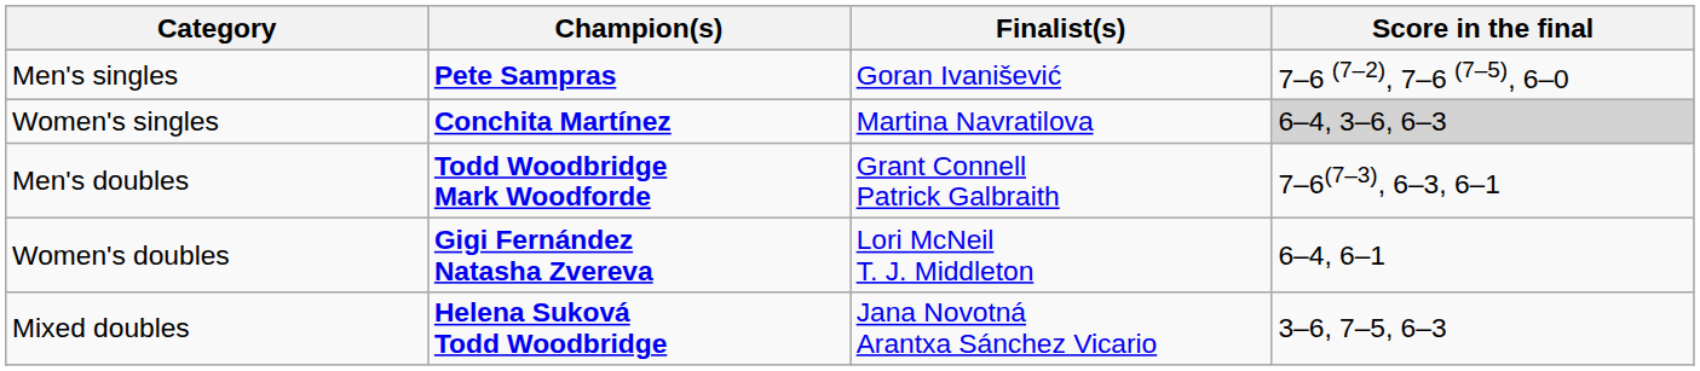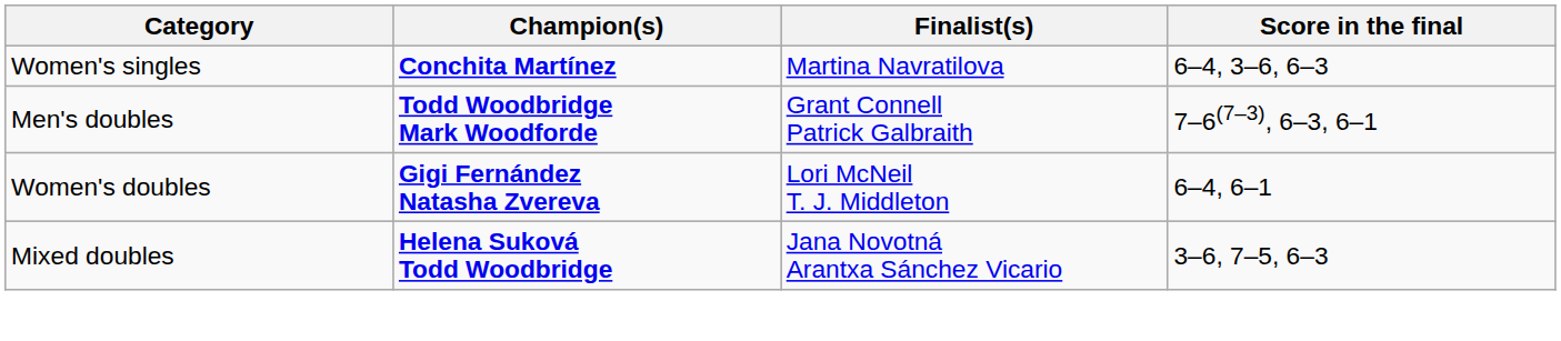 <table class="wikitable" style="font-size:90%;" width=100%>
 <tr>
 <th width=25%>Category</th>
 <th width=25%>Champion(s)</th>
 <th width=25%>Finalist(s)</th>
 <th ! width=25%>Score in the final</th>
 </tr>
 <tr>
-<td>Men's singles</td>
-<td> <strong><a href='#'>Pete Sampras</a> </strong></td>
-<td> <a href='#'>Goran Ivanišević</a></td>
-<td>7–6 <sup>(7–2)</sup>, 7–6 <sup>(7–5)</sup>, 6–0</td>
-</tr>
-<tr>
 <td>Women's singles</td>
 <td> <strong><a href='#'>Conchita Martínez</a> </strong></td>
 <td> <a href='#'>Martina Navratilova</a></td>
-<td style="background: lightgrey;">6–4, 3–6, 6–3</td>
+<td>6–4, 3–6, 6–3</td>
 </tr>
 <tr>
 <td>Men's doubles</td>
 <td> <strong><a href='#'>Todd Woodbridge</a><br> <a href='#'>Mark Woodforde</a>  </strong></td>
 <td> <a href='#'>Grant Connell</a><br> <a href='#'>Patrick Galbraith</a></td>
 <td>7–6<sup>(7–3)</sup>, 6–3, 6–1</td>
 </tr>
 <tr>
 <td>Women's doubles</td>
 <td> <strong><a href='#'>Gigi Fernández</a><br> <a href='#'>Natasha Zvereva</a> </strong></td>
 <td> <a href='#'>Lori McNeil</a><br> <a href='#'>T. J. Middleton</a></td>
 <td>6–4, 6–1</td>
 </tr>
 <tr>
 <td>Mixed doubles</td>
 <td> <strong><a href='#'>Helena Suková</a><br> <a href='#'>Todd Woodbridge</a></strong></td>
 <td> <a href='#'>Jana Novotná</a><br> <a href='#'>Arantxa Sánchez Vicario</a></td>
 <td>3–6, 7–5, 6–3</td>
 </tr>
 </table>
